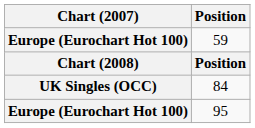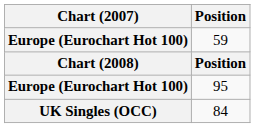 <table class="wikitable plainrowheaders" style="text-align:center">
 <tr>
 <th scope="col">Chart (2007)</th>
 <th scope="col">Position</th>
 </tr>
 <tr>
 <th scope="row">Europe (Eurochart Hot 100)</th>
 <td>59</td>
 </tr>
 <tr>
 <th scope="col">Chart (2008)</th>
 <th scope="col">Position</th>
 </tr>
 <tr>
+<th scope="row">Europe (Eurochart Hot 100)</th>
+<td>95</td>
+</tr>
+<tr>
 <th scope="row">UK Singles (OCC)</th>
 <td>84</td>
 </tr>
-<tr>
-<th scope="row">Europe (Eurochart Hot 100)</th>
-<td>95</td>
-</tr>
 </table>
